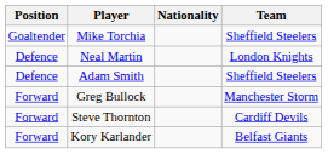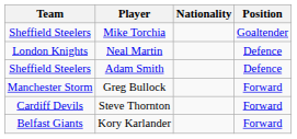 <table class="wikitable">
 <tr>
-<th>Position</th>
+<th>Team</th>
 <th>Player</th>
 <th>Nationality</th>
-<th>Team</th>
+<th>Position</th>
 </tr>
 <tr align="center">
-<td><a href='#'>Goaltender</a></td>
+<td><a href='#'>Sheffield Steelers</a></td>
 <td><a href='#'>Mike Torchia</a></td>
 <td></td>
-<td><a href='#'>Sheffield Steelers</a></td>
+<td><a href='#'>Goaltender</a></td>
 </tr>
 <tr align="center">
-<td><a href='#'>Defence</a></td>
+<td><a href='#'>London Knights</a></td>
 <td><a href='#'>Neal Martin</a></td>
 <td></td>
-<td><a href='#'>London Knights</a></td>
+<td><a href='#'>Defence</a></td>
 </tr>
 <tr align="center">
-<td><a href='#'>Defence</a></td>
+<td><a href='#'>Sheffield Steelers</a></td>
 <td><a href='#'>Adam Smith</a></td>
 <td></td>
-<td><a href='#'>Sheffield Steelers</a></td>
+<td><a href='#'>Defence</a></td>
 </tr>
 <tr align="center">
-<td><a href='#'>Forward</a></td>
+<td><a href='#'>Manchester Storm</a></td>
 <td>Greg Bullock</td>
 <td></td>
-<td><a href='#'>Manchester Storm</a></td>
+<td><a href='#'>Forward</a></td>
 </tr>
 <tr align="center">
-<td><a href='#'>Forward</a></td>
+<td><a href='#'>Cardiff Devils</a></td>
 <td>Steve Thornton</td>
 <td></td>
-<td><a href='#'>Cardiff Devils</a></td>
+<td><a href='#'>Forward</a></td>
 </tr>
 <tr align="center">
-<td><a href='#'>Forward</a></td>
+<td><a href='#'>Belfast Giants</a></td>
 <td>Kory Karlander</td>
 <td></td>
-<td><a href='#'>Belfast Giants</a></td>
+<td><a href='#'>Forward</a></td>
 </tr>
 </table>
